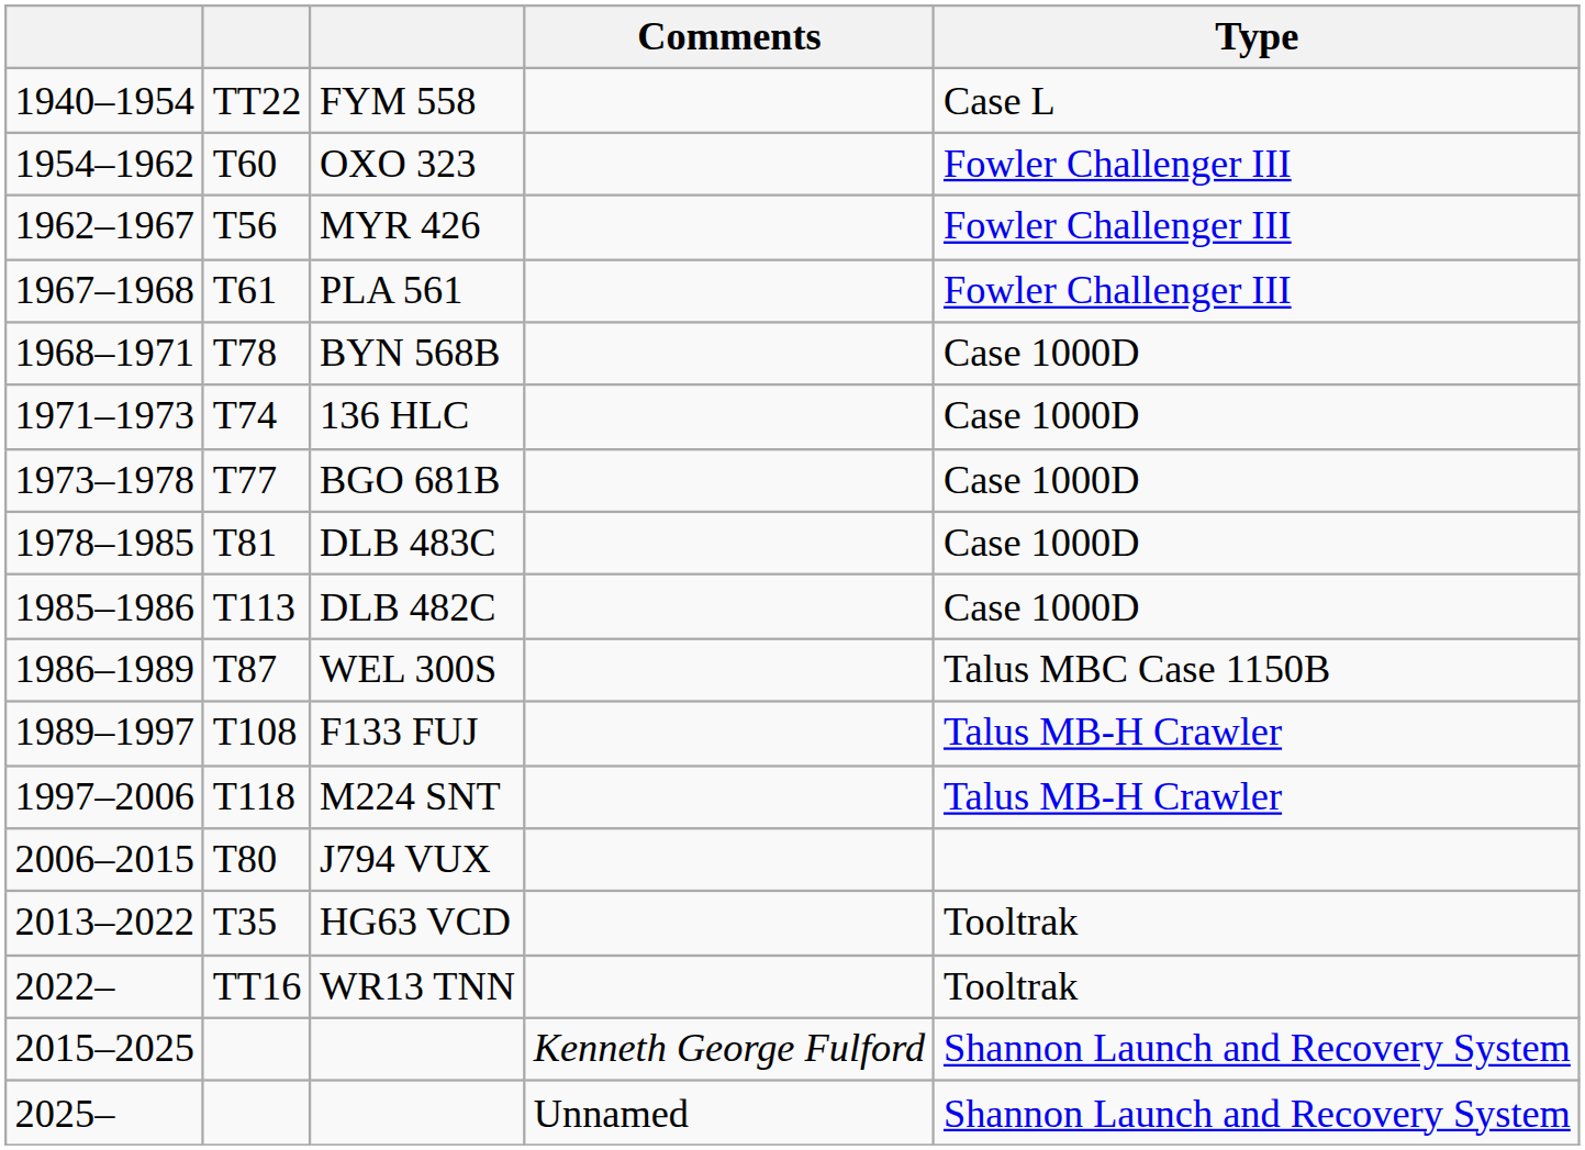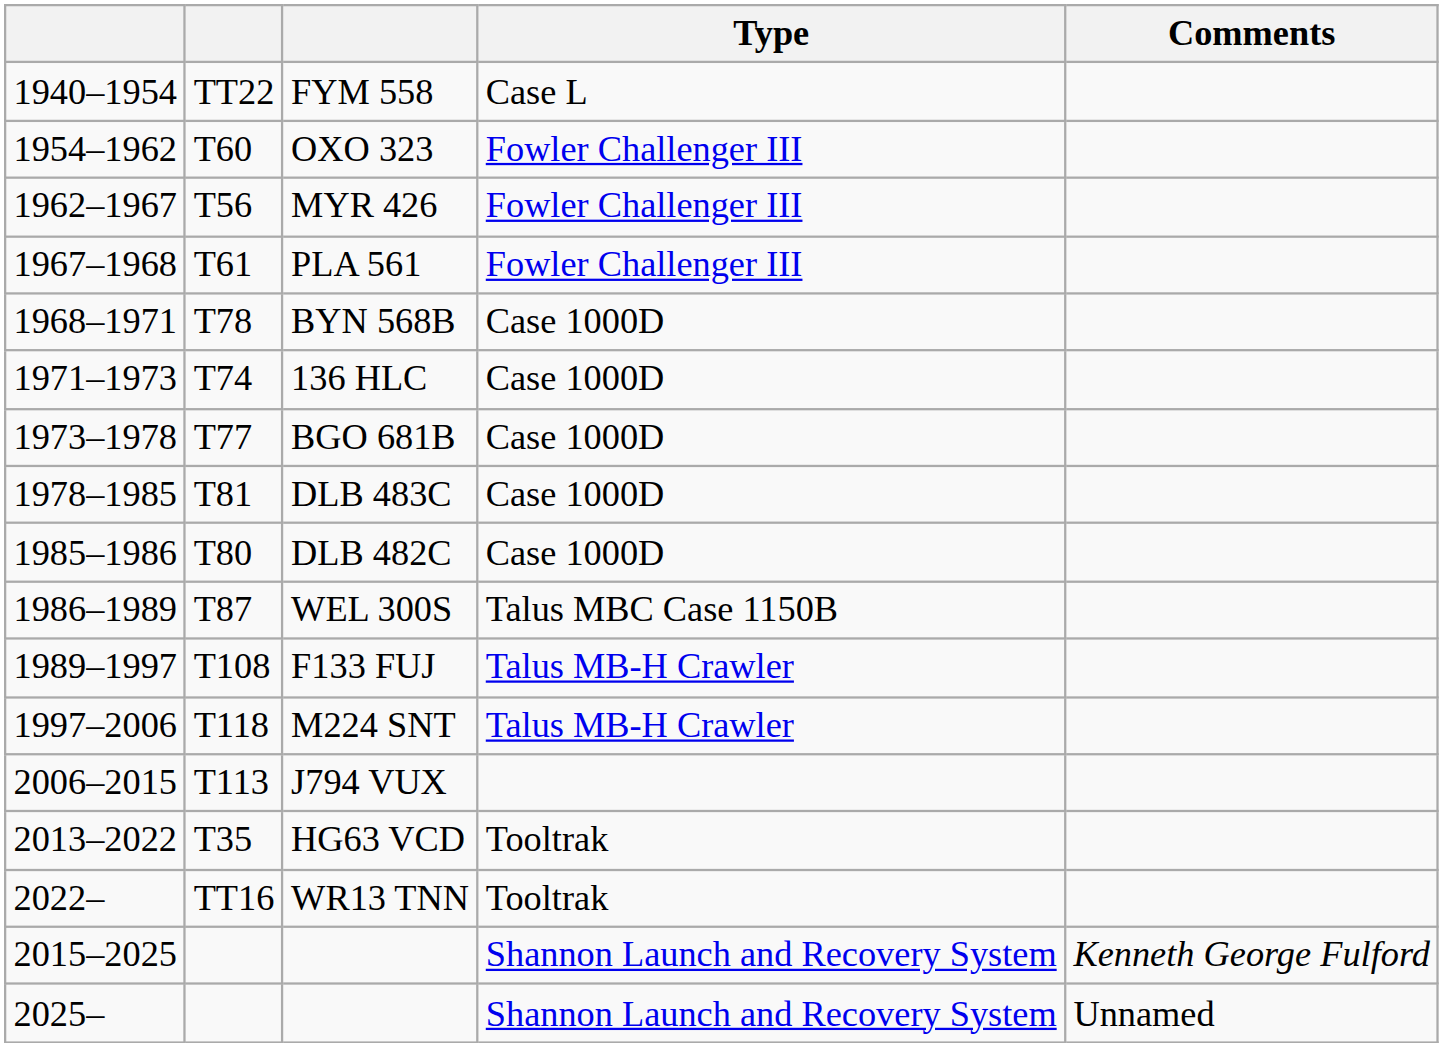 <table class="wikitable sortable">
 <tr>
 <th></th>
 <th></th>
 <th></th>
+<th>Type</th>
 <th class=unsortable>Comments</th>
-<th>Type</th>
 </tr>
 <tr>
 <td>1940–1954</td>
 <td>TT22</td>
 <td>FYM 558</td>
+<td>Case L</td>
 <td></td>
-<td>Case L</td>
 </tr>
 <tr>
 <td>1954–1962</td>
 <td>T60</td>
 <td>OXO 323</td>
+<td><a href='#'>Fowler Challenger III</a></td>
 <td></td>
-<td><a href='#'>Fowler Challenger III</a></td>
 </tr>
 <tr>
 <td>1962–1967</td>
 <td>T56</td>
 <td>MYR 426</td>
+<td><a href='#'>Fowler Challenger III</a></td>
 <td></td>
-<td><a href='#'>Fowler Challenger III</a></td>
 </tr>
 <tr>
 <td>1967–1968</td>
 <td>T61</td>
 <td>PLA 561</td>
+<td><a href='#'>Fowler Challenger III</a></td>
 <td></td>
-<td><a href='#'>Fowler Challenger III</a></td>
 </tr>
 <tr>
 <td>1968–1971</td>
 <td>T78</td>
 <td>BYN 568B</td>
+<td>Case 1000D</td>
 <td></td>
-<td>Case 1000D</td>
 </tr>
 <tr>
 <td>1971–1973</td>
 <td>T74</td>
 <td>136 HLC</td>
+<td>Case 1000D</td>
 <td></td>
-<td>Case 1000D</td>
 </tr>
 <tr>
 <td>1973–1978</td>
 <td>T77</td>
 <td>BGO 681B</td>
+<td>Case 1000D</td>
 <td></td>
-<td>Case 1000D</td>
 </tr>
 <tr>
 <td>1978–1985</td>
 <td>T81</td>
 <td>DLB 483C</td>
+<td>Case 1000D</td>
 <td></td>
-<td>Case 1000D</td>
 </tr>
 <tr>
 <td>1985–1986</td>
-<td>T113</td>
+<td>T80</td>
 <td>DLB 482C</td>
+<td>Case 1000D</td>
 <td></td>
-<td>Case 1000D</td>
 </tr>
 <tr>
 <td>1986–1989</td>
 <td>T87</td>
 <td>WEL 300S</td>
+<td>Talus MBC Case 1150B</td>
 <td></td>
-<td>Talus MBC Case 1150B</td>
 </tr>
 <tr>
 <td>1989–1997</td>
 <td>T108</td>
 <td>F133 FUJ</td>
+<td><a href='#'>Talus MB-H Crawler</a></td>
 <td></td>
-<td><a href='#'>Talus MB-H Crawler</a></td>
 </tr>
 <tr>
 <td>1997–2006</td>
 <td>T118</td>
 <td>M224 SNT</td>
+<td><a href='#'>Talus MB-H Crawler</a></td>
 <td></td>
-<td><a href='#'>Talus MB-H Crawler</a></td>
 </tr>
 <tr>
 <td>2006–2015</td>
-<td>T80</td>
+<td>T113</td>
 <td>J794 VUX</td>
 <td></td>
 <td></td>
 </tr>
 <tr>
 <td>2013–2022</td>
 <td>T35</td>
 <td>HG63 VCD</td>
+<td>Tooltrak</td>
 <td></td>
-<td>Tooltrak</td>
 </tr>
 <tr>
 <td>2022–</td>
 <td>TT16</td>
 <td>WR13 TNN</td>
+<td>Tooltrak</td>
 <td></td>
-<td>Tooltrak</td>
 </tr>
 <tr>
 <td>2015–2025</td>
 <td></td>
 <td></td>
+<td><a href='#'>Shannon Launch and Recovery System</a></td>
 <td><em>Kenneth George Fulford</em></td>
-<td><a href='#'>Shannon Launch and Recovery System</a></td>
 </tr>
 <tr>
 <td>2025–</td>
 <td></td>
 <td></td>
+<td><a href='#'>Shannon Launch and Recovery System</a></td>
 <td>Unnamed </td>
-<td><a href='#'>Shannon Launch and Recovery System</a></td>
 </tr>
 </table>
